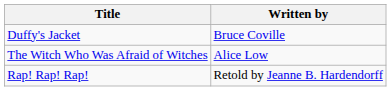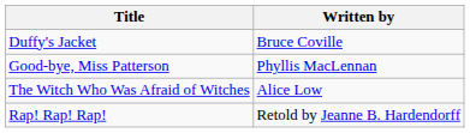 <table class="wikitable">
 <tr>
 <th>Title</th>
 <th>Written by</th>
 </tr>
 <tr>
 <td><a href='#'>Duffy's Jacket</a></td>
 <td><a href='#'>Bruce Coville</a></td>
 </tr>
 <tr>
+<td><a href='#'>Good-bye, Miss Patterson</a></td>
+<td><a href='#'>Phyllis MacLennan</a></td>
+</tr>
+<tr>
 <td><a href='#'>The Witch Who Was Afraid of Witches</a></td>
 <td><a href='#'>Alice Low</a></td>
 </tr>
 <tr>
 <td><a href='#'>Rap! Rap! Rap!</a></td>
 <td>Retold by <a href='#'>Jeanne B. Hardendorff</a></td>
 </tr>
 </table>
